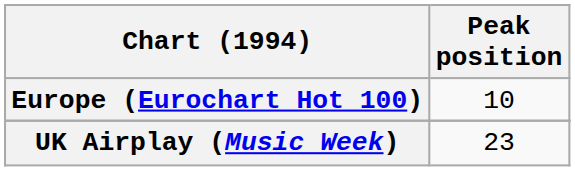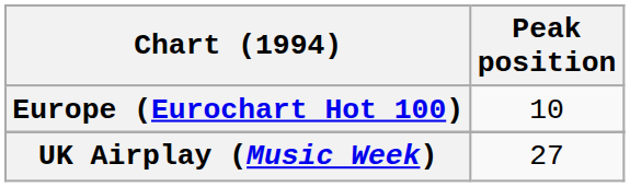 <table class="wikitable sortable plainrowheaders" style="text-align:center">
 <tr>
 <th>Chart (1994)</th>
 <th>Peak<br>position</th>
 </tr>
 <tr>
 <th scope="row">Europe (<a href='#'>Eurochart Hot 100</a>)</th>
 <td>10</td>
 </tr>
 <tr>
 </tr>
 <tr>
 </tr>
 <tr>
 </tr>
 <tr>
 <th scope="row">UK Airplay (<em><a href='#'>Music Week</a></em>)</th>
-<td>23</td>
+<td>27</td>
 </tr>
 </table>
